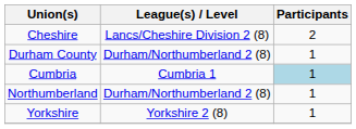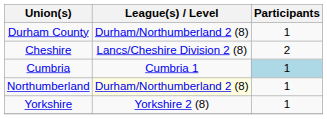 <table class="wikitable" style="text-align: center">
 <tr>
 <th>Union(s)</th>
 <th>League(s) / Level</th>
 <th>Participants</th>
 </tr>
 <tr>
+<td><a href='#'>Durham County</a></td>
+<td><a href='#'>Durham/Northumberland 2</a> (8)</td>
+<td>1</td>
+</tr>
+<tr>
 <td><a href='#'>Cheshire</a></td>
 <td><a href='#'>Lancs/Cheshire Division 2</a> (8)</td>
 <td>2</td>
-</tr>
-<tr>
-<td><a href='#'>Durham County</a></td>
-<td><a href='#'>Durham/Northumberland 2</a> (8)</td>
-<td>1</td>
 </tr>
 <tr>
 <td><a href='#'>Cumbria</a></td>
 <td><a href='#'>Cumbria 1</a></td>
 <td style="background: lightblue;">1</td>
 </tr>
 <tr>
 <td><a href='#'>Northumberland</a></td>
-<td><a href='#'>Durham/Northumberland 2</a> (8)</td>
+<td style="background: lightyellow;"><a href='#'>Durham/Northumberland 2</a> (8)</td>
 <td>1</td>
 </tr>
 <tr>
 <td><a href='#'>Yorkshire</a></td>
 <td><a href='#'>Yorkshire 2</a> (8)</td>
 <td>1</td>
 </tr>
 <tr>
 </tr>
 </table>
